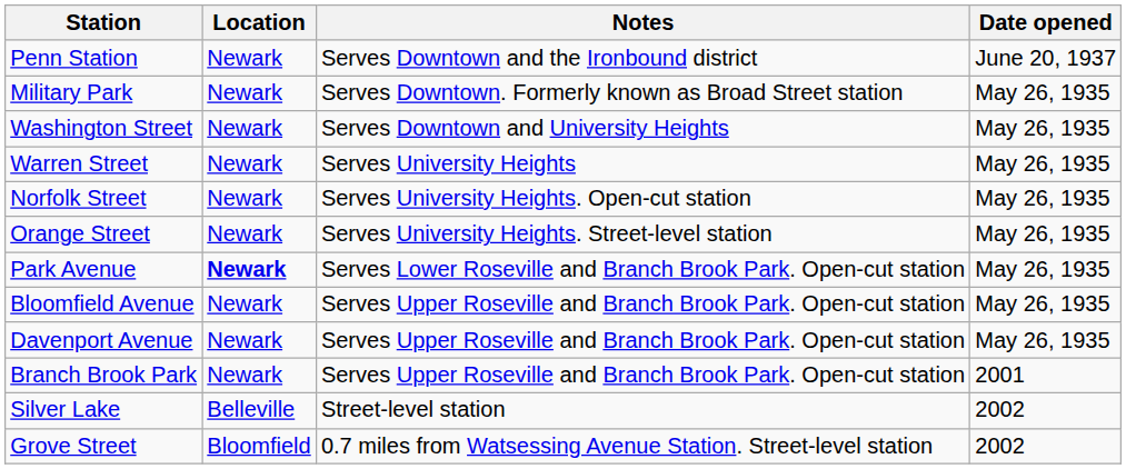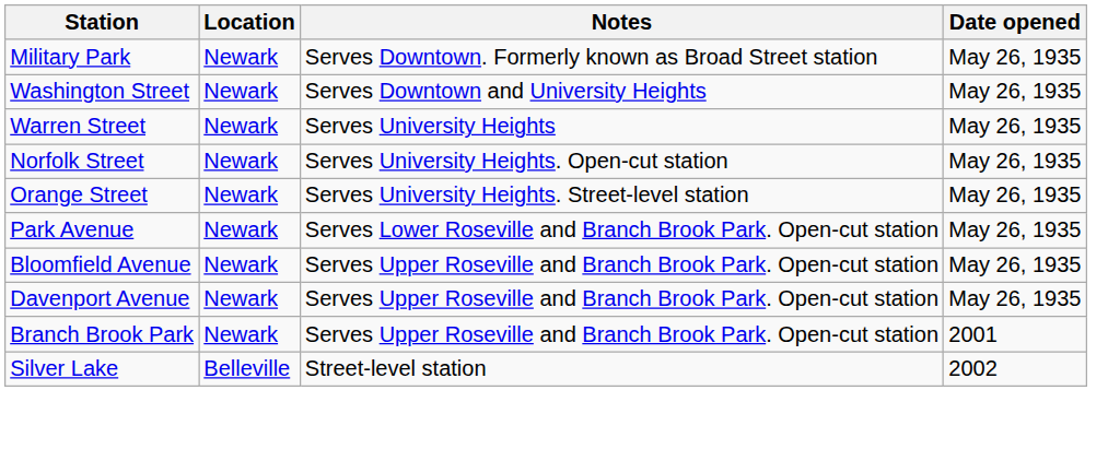 <table class="wikitable">
 <tr>
 <th>Station</th>
 <th>Location</th>
 <th>Notes</th>
 <th>Date opened</th>
-</tr>
-<tr>
-<td><a href='#'>Penn Station</a></td>
-<td><a href='#'>Newark</a></td>
-<td>Serves <a href='#'>Downtown</a> and the <a href='#'>Ironbound</a> district</td>
-<td>June 20, 1937</td>
 </tr>
 <tr>
 <td><a href='#'>Military Park</a></td>
 <td><a href='#'>Newark</a></td>
 <td>Serves <a href='#'>Downtown</a>. Formerly known as Broad Street station</td>
 <td>May 26, 1935</td>
 </tr>
 <tr>
 <td><a href='#'>Washington Street</a></td>
 <td><a href='#'>Newark</a></td>
 <td>Serves <a href='#'>Downtown</a> and <a href='#'>University Heights</a></td>
 <td>May 26, 1935</td>
 </tr>
 <tr>
 <td><a href='#'>Warren Street</a></td>
 <td><a href='#'>Newark</a></td>
 <td>Serves <a href='#'>University Heights</a></td>
 <td>May 26, 1935</td>
 </tr>
 <tr>
 <td><a href='#'>Norfolk Street</a></td>
 <td><a href='#'>Newark</a></td>
 <td>Serves <a href='#'>University Heights</a>.  Open-cut station</td>
 <td>May 26, 1935</td>
 </tr>
 <tr>
 <td><a href='#'>Orange Street</a></td>
 <td><a href='#'>Newark</a></td>
 <td>Serves <a href='#'>University Heights</a>.  Street-level station</td>
 <td>May 26, 1935</td>
 </tr>
 <tr>
 <td><a href='#'>Park Avenue</a></td>
-<td><strong><a href='#'>Newark</a></strong></td>
+<td><a href='#'>Newark</a></td>
 <td>Serves <a href='#'>Lower Roseville</a> and <a href='#'>Branch Brook Park</a>.  Open-cut station</td>
 <td>May 26, 1935</td>
 </tr>
 <tr>
 <td><a href='#'>Bloomfield Avenue</a></td>
 <td><a href='#'>Newark</a></td>
 <td>Serves <a href='#'>Upper Roseville</a> and <a href='#'>Branch Brook Park</a>. Open-cut station</td>
 <td>May 26, 1935</td>
 </tr>
 <tr>
 <td><a href='#'>Davenport Avenue</a></td>
 <td><a href='#'>Newark</a></td>
 <td>Serves <a href='#'>Upper Roseville</a> and <a href='#'>Branch Brook Park</a>. Open-cut station</td>
 <td>May 26, 1935</td>
 </tr>
 <tr>
 <td><a href='#'>Branch Brook Park</a></td>
 <td><a href='#'>Newark</a></td>
 <td>Serves <a href='#'>Upper Roseville</a> and <a href='#'>Branch Brook Park</a>. Open-cut station</td>
 <td>2001</td>
 </tr>
 <tr>
 <td><a href='#'>Silver Lake</a></td>
 <td><a href='#'>Belleville</a></td>
 <td>Street-level station</td>
 <td>2002</td>
 </tr>
-<tr>
-<td><a href='#'>Grove Street</a></td>
-<td><a href='#'>Bloomfield</a></td>
-<td>0.7 miles from <a href='#'>Watsessing Avenue Station</a>.  Street-level station</td>
-<td>2002</td>
-</tr>
 </table>
